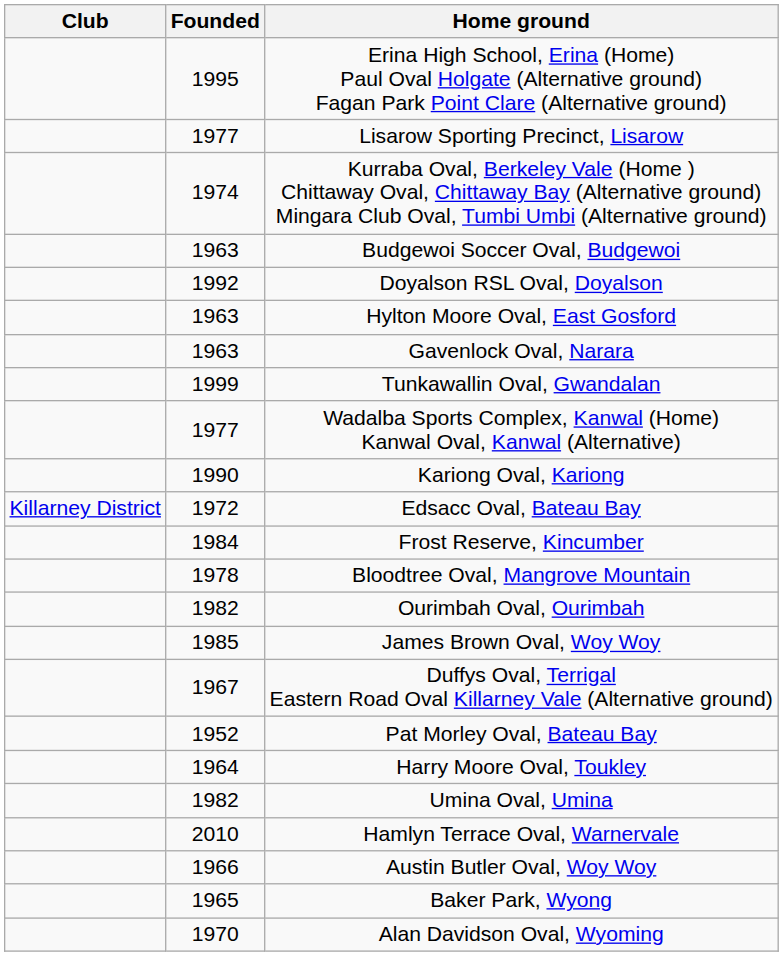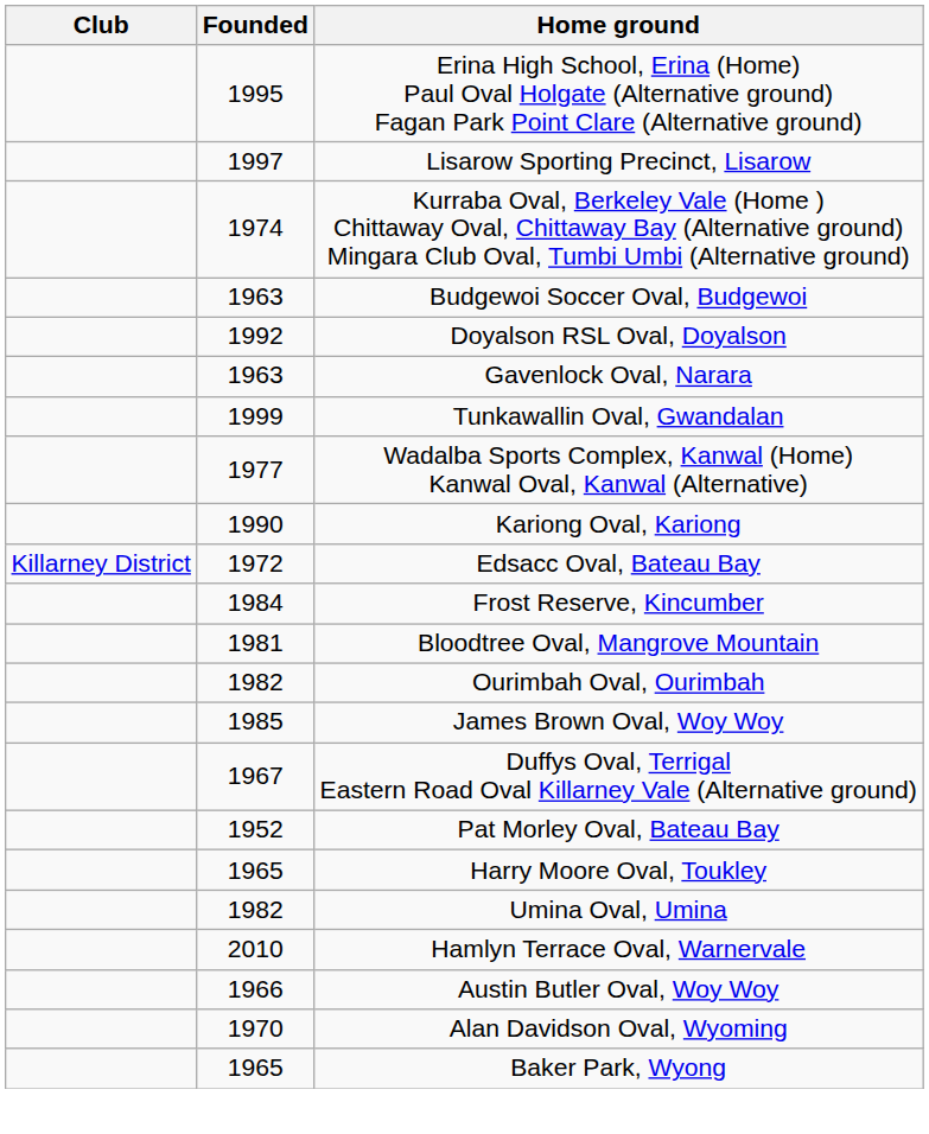 <table class="wikitable sortable" style=text-align:center;>
 <tr>
 <th>Club</th>
 <th>Founded</th>
 <th>Home ground</th>
 </tr>
 <tr>
 <td></td>
 <td>1995</td>
 <td>Erina High School, <a href='#'>Erina</a> (Home) <br> Paul Oval <a href='#'>Holgate</a> (Alternative ground) <br> Fagan Park <a href='#'>Point Clare</a> (Alternative ground)</td>
 </tr>
 <tr>
 <td></td>
-<td>1977</td>
+<td>1997</td>
 <td>Lisarow Sporting Precinct, <a href='#'>Lisarow</a></td>
 </tr>
 <tr>
 <td></td>
 <td>1974</td>
 <td>Kurraba Oval, <a href='#'>Berkeley Vale</a> (Home ) <br> Chittaway Oval, <a href='#'>Chittaway Bay</a> (Alternative ground) <br> 	Mingara Club Oval, <a href='#'>Tumbi Umbi</a> (Alternative ground)</td>
 </tr>
 <tr>
 <td></td>
 <td>1963</td>
 <td>Budgewoi Soccer Oval, <a href='#'>Budgewoi</a></td>
 </tr>
 <tr>
 <td></td>
 <td>1992</td>
 <td>Doyalson RSL Oval, <a href='#'>Doyalson</a></td>
-</tr>
-<tr>
-<td></td>
-<td>1963</td>
-<td>Hylton Moore Oval, <a href='#'>East Gosford</a></td>
 </tr>
 <tr>
 <td></td>
 <td>1963</td>
 <td>Gavenlock Oval, <a href='#'>Narara</a></td>
 </tr>
 <tr>
 <td></td>
 <td>1999</td>
 <td>Tunkawallin Oval, <a href='#'>Gwandalan</a></td>
 </tr>
 <tr>
 <td></td>
 <td>1977</td>
 <td>Wadalba Sports Complex, <a href='#'>Kanwal</a> (Home) <br> Kanwal Oval, <a href='#'>Kanwal</a> (Alternative)</td>
 </tr>
 <tr>
 <td></td>
 <td>1990</td>
 <td>Kariong Oval, <a href='#'>Kariong</a></td>
 </tr>
 <tr>
 <td><a href='#'>Killarney District</a></td>
 <td>1972</td>
 <td>Edsacc Oval, <a href='#'>Bateau Bay</a></td>
 </tr>
 <tr>
 <td></td>
 <td>1984</td>
 <td>Frost Reserve, <a href='#'>Kincumber</a></td>
 </tr>
 <tr>
 <td></td>
-<td>1978</td>
+<td>1981</td>
 <td>Bloodtree Oval, <a href='#'>Mangrove Mountain</a></td>
 </tr>
 <tr>
 <td></td>
 <td>1982</td>
 <td>Ourimbah Oval, <a href='#'>Ourimbah</a></td>
 </tr>
 <tr>
 <td></td>
 <td>1985</td>
 <td>James Brown Oval, <a href='#'>Woy Woy</a></td>
 </tr>
 <tr>
 <td></td>
 <td>1967</td>
 <td>Duffys Oval, <a href='#'>Terrigal</a> <br> Eastern Road Oval <a href='#'>Killarney Vale</a> (Alternative ground)</td>
 </tr>
 <tr>
 <td></td>
 <td>1952</td>
 <td>Pat Morley Oval, <a href='#'>Bateau Bay</a></td>
 </tr>
 <tr>
 <td></td>
-<td>1964</td>
+<td>1965</td>
 <td>Harry Moore Oval, <a href='#'>Toukley</a></td>
 </tr>
 <tr>
 <td></td>
 <td>1982</td>
 <td>Umina Oval, <a href='#'>Umina</a></td>
 </tr>
 <tr>
 <td></td>
 <td>2010</td>
 <td>Hamlyn Terrace Oval, <a href='#'>Warnervale</a></td>
 </tr>
 <tr>
 <td></td>
 <td>1966</td>
 <td>Austin Butler Oval, <a href='#'>Woy Woy</a></td>
 </tr>
 <tr>
 <td></td>
+<td>1970</td>
+<td>Alan Davidson Oval, <a href='#'>Wyoming</a></td>
+</tr>
+<tr>
+<td></td>
 <td>1965</td>
 <td>Baker Park, <a href='#'>Wyong</a></td>
 </tr>
-<tr>
-<td></td>
-<td>1970</td>
-<td>Alan Davidson Oval, <a href='#'>Wyoming</a></td>
-</tr>
 </table>
